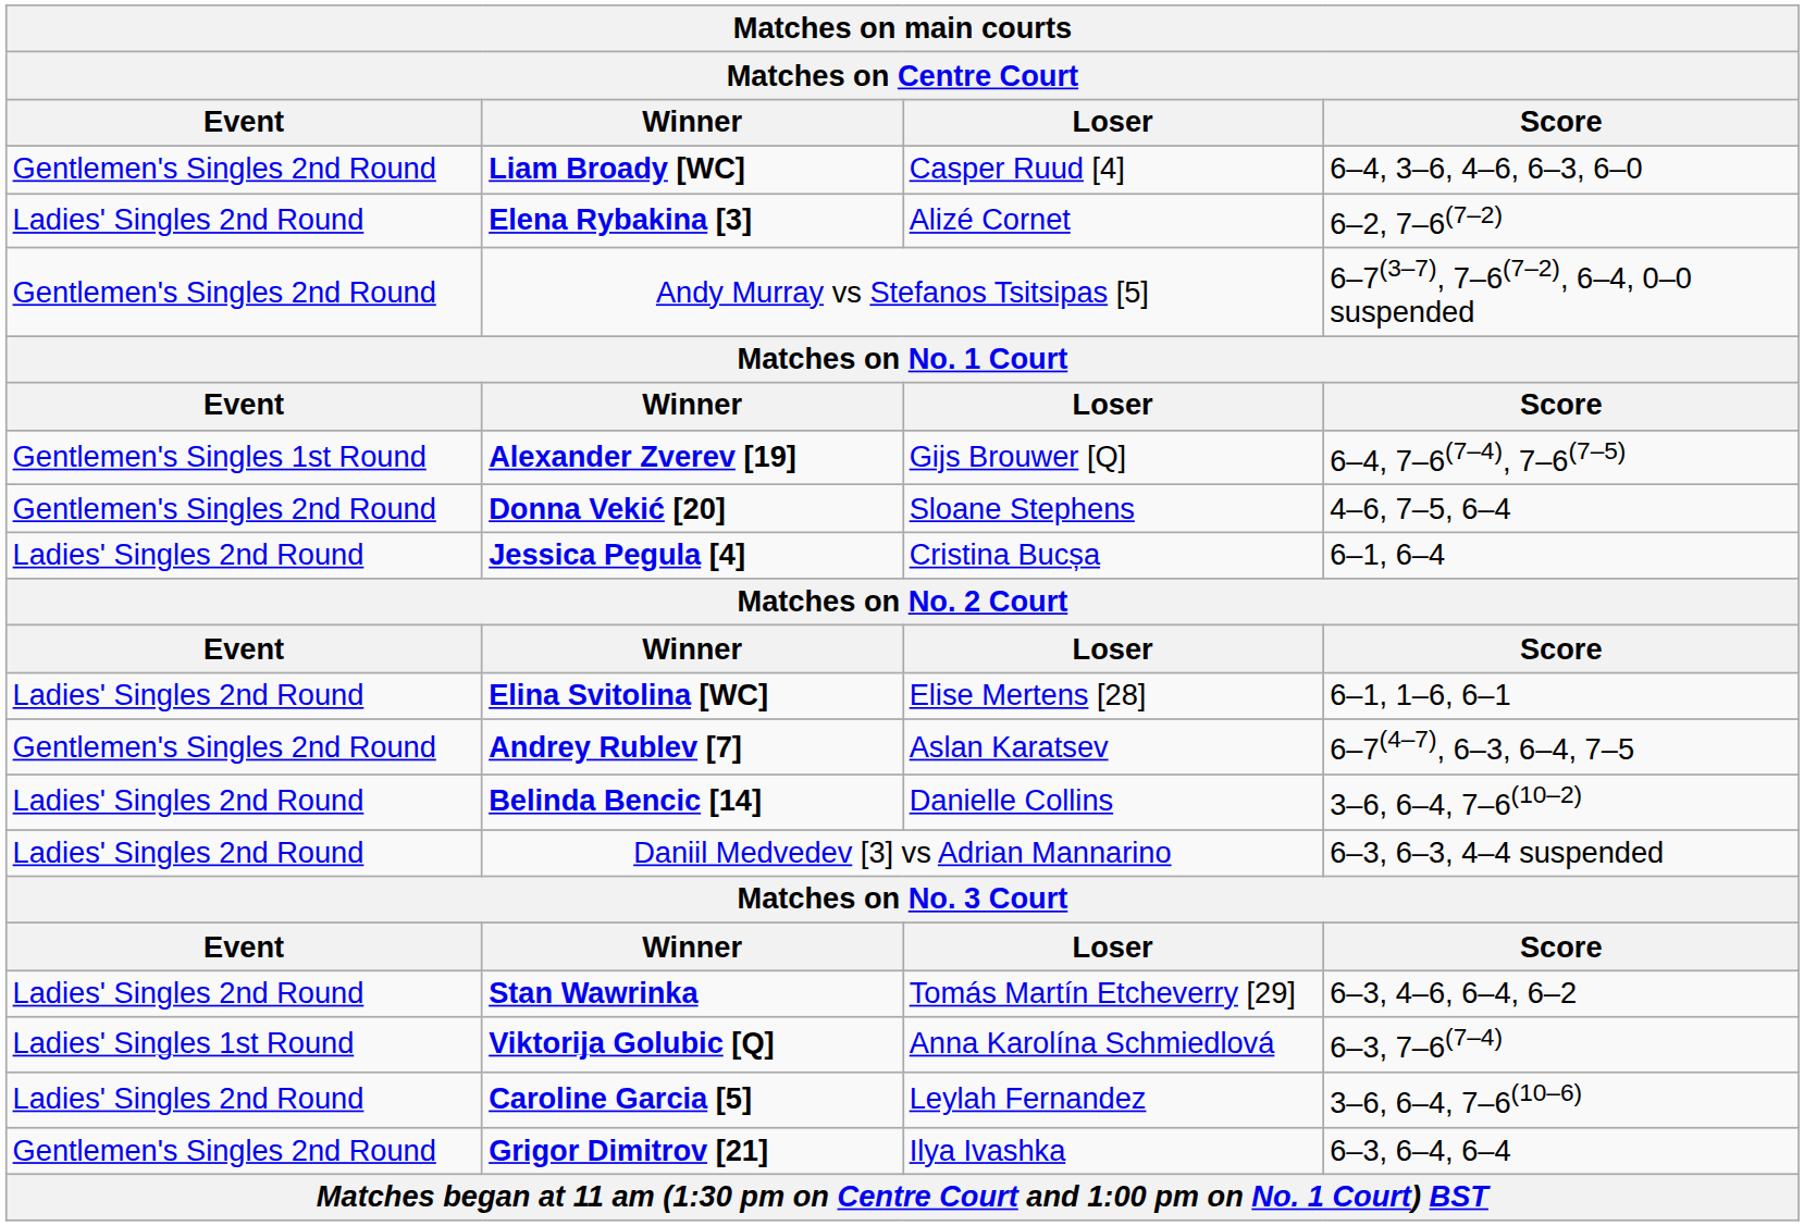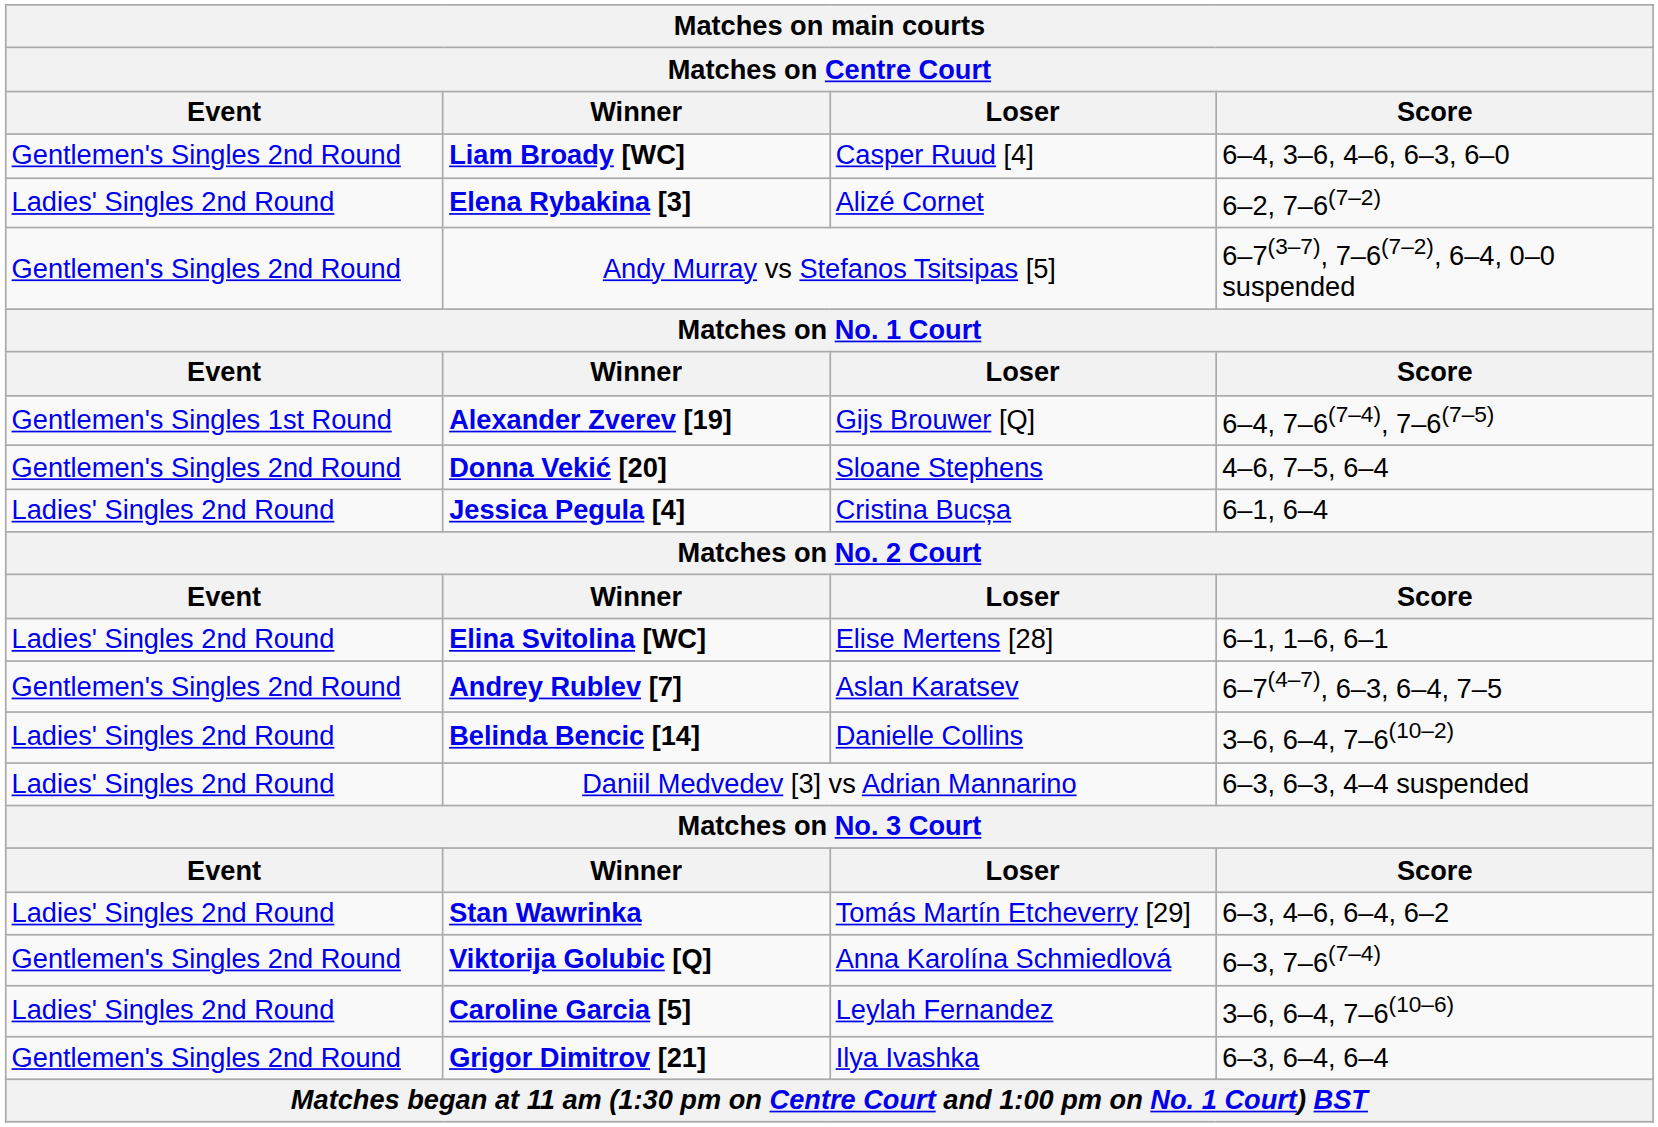 <table class="wikitable collapsible uncollapsed" style="margin:auto;">
 <tr>
 <th colspan="4" style="white-space:nowrap;">Matches on main courts</th>
 </tr>
 <tr>
 <th colspan="4">Matches on <a href='#'>Centre Court</a></th>
 </tr>
 <tr>
 <th width="250">Event</th>
 <th width="220">Winner</th>
 <th width="220">Loser</th>
 <th width="250">Score</th>
 </tr>
 <tr>
 <td><a href='#'>Gentlemen's Singles 2nd Round</a></td>
 <td><strong> <a href='#'>Liam Broady</a> [WC]</strong></td>
 <td> <a href='#'>Casper Ruud</a> [4]</td>
 <td>6–4, 3–6, 4–6, 6–3, 6–0</td>
 </tr>
 <tr>
 <td><a href='#'>Ladies' Singles 2nd Round</a></td>
 <td><strong> <a href='#'>Elena Rybakina</a> [3]</strong></td>
 <td> <a href='#'>Alizé Cornet</a></td>
 <td>6–2, 7–6<sup>(7–2)</sup></td>
 </tr>
 <tr>
 <td><a href='#'>Gentlemen's Singles 2nd Round</a></td>
 <td colspan="2" align="center"> <a href='#'>Andy Murray</a> vs  <a href='#'>Stefanos Tsitsipas</a> [5]</td>
 <td>6–7<sup>(3–7)</sup>, 7–6<sup>(7–2)</sup>, 6–4, 0–0 suspended</td>
 </tr>
 <tr>
 <th colspan="4">Matches on <a href='#'>No. 1 Court</a></th>
 </tr>
 <tr>
 <th width="220">Event</th>
 <th width="220">Winner</th>
 <th width="220">Loser</th>
 <th width="250">Score</th>
 </tr>
 <tr>
 <td><a href='#'>Gentlemen's Singles 1st Round</a></td>
 <td><strong> <a href='#'>Alexander Zverev</a> [19]</strong></td>
 <td> <a href='#'>Gijs Brouwer</a> [Q]</td>
 <td>6–4, 7–6<sup>(7–4)</sup>, 7–6<sup>(7–5)</sup></td>
 </tr>
 <tr>
 <td><a href='#'>Gentlemen's Singles 2nd Round</a></td>
 <td><strong> <a href='#'>Donna Vekić</a> [20]</strong></td>
 <td> <a href='#'>Sloane Stephens</a></td>
 <td>4–6, 7–5, 6–4</td>
 </tr>
 <tr>
 <td><a href='#'>Ladies' Singles 2nd Round</a></td>
 <td><strong> <a href='#'>Jessica Pegula</a> [4]</strong></td>
 <td> <a href='#'>Cristina Bucșa</a></td>
 <td>6–1, 6–4</td>
 </tr>
 <tr>
 <th colspan="4">Matches on <a href='#'>No. 2 Court</a></th>
 </tr>
 <tr>
 <th width="250">Event</th>
 <th width="220">Winner</th>
 <th width="220">Loser</th>
 <th width="220">Score</th>
 </tr>
 <tr>
 <td><a href='#'>Ladies' Singles 2nd Round</a></td>
 <td><strong> <a href='#'>Elina Svitolina</a> [WC]</strong></td>
 <td> <a href='#'>Elise Mertens</a> [28]</td>
 <td>6–1, 1–6, 6–1</td>
 </tr>
 <tr>
 <td><a href='#'>Gentlemen's Singles 2nd Round</a></td>
 <td><strong> <a href='#'>Andrey Rublev</a> [7]</strong></td>
 <td> <a href='#'>Aslan Karatsev</a></td>
 <td>6–7<sup>(4–7)</sup>, 6–3, 6–4, 7–5</td>
 </tr>
 <tr>
 <td><a href='#'>Ladies' Singles 2nd Round</a></td>
 <td><strong> <a href='#'>Belinda Bencic</a> [14]</strong></td>
 <td> <a href='#'>Danielle Collins</a></td>
 <td>3–6, 6–4, 7–6<sup>(10–2)</sup></td>
 </tr>
 <tr>
 <td><a href='#'>Ladies' Singles 2nd Round</a></td>
 <td colspan="2" align="center"> <a href='#'>Daniil Medvedev</a> [3] vs  <a href='#'>Adrian Mannarino</a></td>
 <td>6–3, 6–3, 4–4 suspended</td>
 </tr>
 <tr>
 <th colspan="4">Matches on <a href='#'>No. 3 Court</a></th>
 </tr>
 <tr>
 <th width="250">Event</th>
 <th width="220">Winner</th>
 <th width="220">Loser</th>
 <th width="220">Score</th>
 </tr>
 <tr>
 <td><a href='#'>Ladies' Singles 2nd Round</a></td>
 <td><strong> <a href='#'>Stan Wawrinka</a></strong></td>
 <td> <a href='#'>Tomás Martín Etcheverry</a> [29]</td>
 <td>6–3, 4–6, 6–4, 6–2</td>
 </tr>
 <tr>
-<td><a href='#'>Ladies' Singles 1st Round</a></td>
+<td><a href='#'>Gentlemen's Singles 2nd Round</a></td>
 <td><strong> <a href='#'>Viktorija Golubic</a> [Q]</strong></td>
 <td> <a href='#'>Anna Karolína Schmiedlová</a></td>
 <td>6–3, 7–6<sup>(7–4)</sup></td>
 </tr>
 <tr>
 <td><a href='#'>Ladies' Singles 2nd Round</a></td>
 <td><strong> <a href='#'>Caroline Garcia</a> [5]</strong></td>
 <td> <a href='#'>Leylah Fernandez</a></td>
 <td>3–6, 6–4, 7–6<sup>(10–6)</sup></td>
 </tr>
 <tr>
 <td><a href='#'>Gentlemen's Singles 2nd Round</a></td>
 <td><strong> <a href='#'>Grigor Dimitrov</a> [21]</strong></td>
 <td> <a href='#'>Ilya Ivashka</a></td>
 <td>6–3, 6–4, 6–4</td>
 </tr>
 <tr>
 <th colspan=4><em>Matches began at 11 am (1:30 pm on <a href='#'>Centre Court</a> and 1:00 pm on <a href='#'>No. 1 Court</a>) <a href='#'>BST</a></em></th>
 </tr>
 </table>
